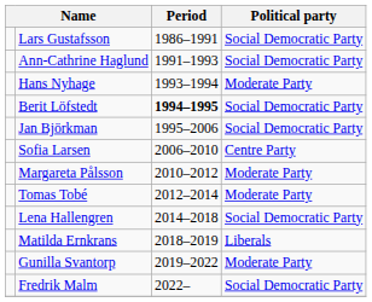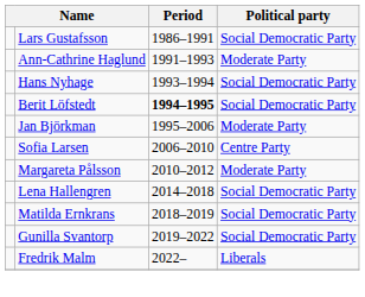 <table class="wikitable">
 <tr>
 <th colspan="2">Name</th>
 <th>Period</th>
 <th>Political party</th>
 </tr>
 <tr>
 <td bgcolor=> </td>
 <td><a href='#'>Lars Gustafsson</a></td>
 <td>1986–1991</td>
 <td><a href='#'>Social Democratic Party</a></td>
 </tr>
 <tr>
 <td bgcolor=> </td>
 <td><a href='#'>Ann-Cathrine Haglund</a></td>
 <td>1991–1993</td>
-<td><a href='#'>Social Democratic Party</a></td>
+<td><a href='#'>Moderate Party</a></td>
 </tr>
 <tr>
 <td bgcolor=> </td>
 <td><a href='#'>Hans Nyhage</a></td>
 <td>1993–1994</td>
-<td><a href='#'>Moderate Party</a></td>
+<td><a href='#'>Social Democratic Party</a></td>
 </tr>
 <tr>
 <td bgcolor=> </td>
 <td><a href='#'>Berit Löfstedt</a></td>
 <td><strong>1994–1995</strong></td>
 <td><a href='#'>Social Democratic Party</a></td>
 </tr>
 <tr>
 <td bgcolor=> </td>
 <td><a href='#'>Jan Björkman</a></td>
 <td>1995–2006</td>
-<td><a href='#'>Social Democratic Party</a></td>
+<td><a href='#'>Moderate Party</a></td>
 </tr>
 <tr>
 <td bgcolor=> </td>
 <td><a href='#'>Sofia Larsen</a></td>
 <td>2006–2010</td>
 <td><a href='#'>Centre Party</a></td>
 </tr>
 <tr>
 <td bgcolor=> </td>
 <td><a href='#'>Margareta Pålsson</a></td>
 <td>2010–2012</td>
 <td><a href='#'>Moderate Party</a></td>
 </tr>
 <tr>
 <td bgcolor=> </td>
-<td><a href='#'>Tomas Tobé</a></td>
-<td>2012–2014</td>
-<td><a href='#'>Moderate Party</a></td>
-</tr>
-<tr>
-<td bgcolor=> </td>
 <td><a href='#'>Lena Hallengren</a></td>
 <td>2014–2018</td>
 <td><a href='#'>Social Democratic Party</a></td>
 </tr>
 <tr>
 <td bgcolor=> </td>
 <td><a href='#'>Matilda Ernkrans</a></td>
 <td>2018–2019</td>
-<td><a href='#'>Liberals</a></td>
+<td><a href='#'>Social Democratic Party</a></td>
 </tr>
 <tr>
 <td bgcolor=> </td>
 <td><a href='#'>Gunilla Svantorp</a></td>
 <td>2019–2022</td>
-<td><a href='#'>Moderate Party</a></td>
+<td><a href='#'>Social Democratic Party</a></td>
 </tr>
 <tr>
 <td bgcolor=> </td>
 <td><a href='#'>Fredrik Malm</a></td>
 <td>2022–</td>
-<td><a href='#'>Social Democratic Party</a></td>
+<td><a href='#'>Liberals</a></td>
 </tr>
 <tr>
 </tr>
 </table>
